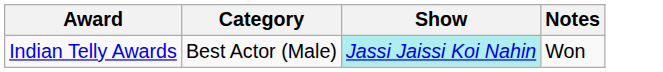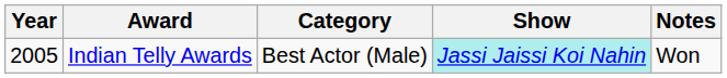 <table class="wikitable">
 <tr>
+<th>Year</th>
 <th>Award</th>
 <th>Category</th>
 <th>Show</th>
 <th>Notes</th>
 </tr>
 <tr>
+<td>2005</td>
 <td><a href='#'>Indian Telly Awards</a></td>
 <td>Best Actor (Male)</td>
 <td style="background: paleturquoise;"><em><a href='#'>Jassi Jaissi Koi Nahin</a></em></td>
 <td>Won</td>
 </tr>
 </table>
